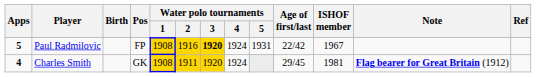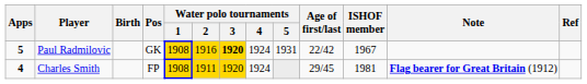 <table class="wikitable sortable" style="text-align: center; font-size: 90%; margin-left: 1em;">
 <tr>
 <th rowspan="2">Apps</th>
 <th rowspan="2">Player</th>
 <th rowspan="2">Birth</th>
 <th rowspan="2">Pos</th>
 <th colspan="5">Water polo tournaments</th>
 <th rowspan="2">Age of<br>first/last</th>
 <th rowspan="2">ISHOF<br>member</th>
 <th rowspan="2">Note</th>
 <th rowspan="2" class="unsortable">Ref</th>
 </tr>
 <tr>
 <th>1</th>
 <th style="width: 2em;" class="unsortable">2</th>
 <th style="width: 2em;" class="unsortable">3</th>
 <th style="width: 2em;" class="unsortable">4</th>
 <th style="width: 2em;" class="unsortable">5</th>
 </tr>
 <tr>
 <td><strong>5</strong></td>
 <td style="text-align: left;" data-sort-value="Radmilovic, Paul"><a href='#'>Paul Radmilovic</a></td>
 <td></td>
-<td>FP</td>
+<td>GK</td>
 <td style="border: 2px solid blue; background-color: gold;">1908</td>
 <td style="background-color: gold;">1916</td>
 <td style="background-color: gold;"><strong>1920</strong></td>
 <td>1924</td>
 <td>1931</td>
 <td>22/42</td>
 <td>1967</td>
 <td style="text-align: left;"></td>
 <td></td>
 </tr>
 <tr>
 <td><strong>4</strong></td>
 <td style="text-align: left;" data-sort-value="Smith, Charles"><a href='#'>Charles Smith</a></td>
 <td></td>
-<td>GK</td>
+<td>FP</td>
 <td style="border: 2px solid blue; background-color: gold;">1908</td>
 <td style="background-color: gold;">1911</td>
 <td style="background-color: gold;">1920</td>
 <td>1924</td>
 <td style="background-color: #ececec;"></td>
 <td>29/45</td>
 <td>1981</td>
 <td style="text-align: left;"><strong><a href='#'>Flag bearer for Great Britain</a></strong> (1912)</td>
 <td></td>
 </tr>
 </table>
